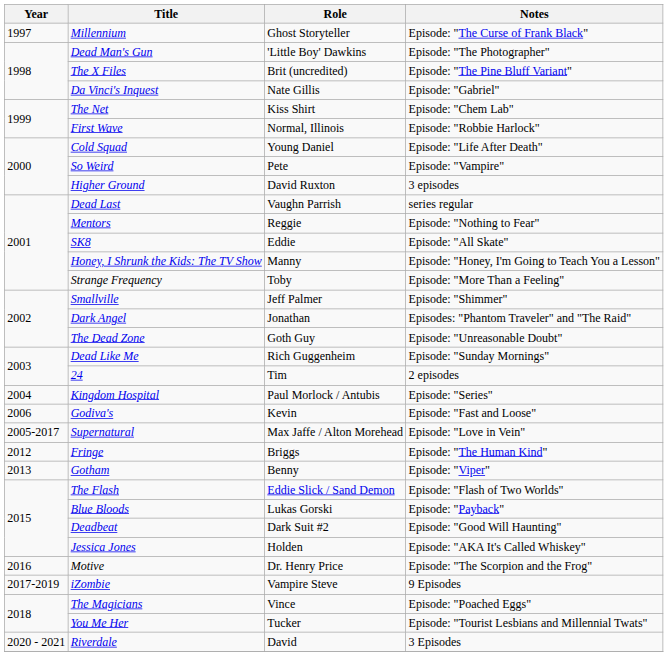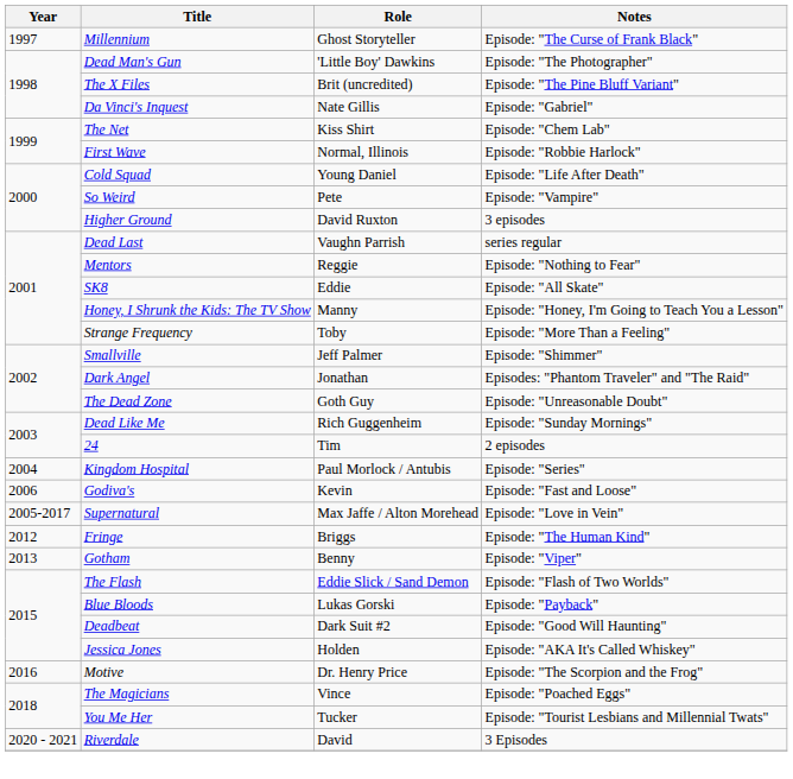 <table class="wikitable sortable">
 <tr>
 <th scope="col">Year</th>
 <th scope="col">Title</th>
 <th scope="col">Role</th>
 <th scope="col" class="unsortable">Notes</th>
 </tr>
 <tr>
 <td>1997</td>
 <td><em><a href='#'>Millennium</a></em></td>
 <td>Ghost Storyteller</td>
 <td>Episode: "<a href='#'>The Curse of Frank Black</a>"</td>
 </tr>
 <tr>
 <td rowspan=3>1998</td>
 <td><em><a href='#'>Dead Man's Gun</a></em></td>
 <td>'Little Boy' Dawkins</td>
 <td>Episode: "The Photographer"</td>
 </tr>
 <tr>
 <td data-sort-value="X Files, The"><em><a href='#'>The X Files</a></em></td>
 <td>Brit (uncredited)</td>
 <td>Episode: "<a href='#'>The Pine Bluff Variant</a>"</td>
 </tr>
 <tr>
 <td><em><a href='#'>Da Vinci's Inquest</a></em></td>
 <td>Nate Gillis</td>
 <td>Episode: "Gabriel"</td>
 </tr>
 <tr>
 <td rowspan=2>1999</td>
 <td data-sort-value="Net, The"><em><a href='#'>The Net</a></em></td>
 <td>Kiss Shirt</td>
 <td>Episode: "Chem Lab"</td>
 </tr>
 <tr>
 <td><em><a href='#'>First Wave</a></em></td>
 <td>Normal, Illinois</td>
 <td>Episode: "Robbie Harlock"</td>
 </tr>
 <tr>
 <td rowspan=3>2000</td>
 <td><em><a href='#'>Cold Squad</a></em></td>
 <td>Young Daniel</td>
 <td>Episode: "Life After Death"</td>
 </tr>
 <tr>
 <td><em><a href='#'>So Weird</a></em></td>
 <td>Pete</td>
 <td>Episode: "Vampire"</td>
 </tr>
 <tr>
 <td><em><a href='#'>Higher Ground</a></em></td>
 <td>David Ruxton</td>
 <td>3 episodes</td>
 </tr>
 <tr>
 <td rowspan=5>2001</td>
 <td><em><a href='#'>Dead Last</a></em></td>
 <td>Vaughn Parrish</td>
 <td>series regular</td>
 </tr>
 <tr>
 <td><em><a href='#'>Mentors</a></em></td>
 <td>Reggie</td>
 <td>Episode: "Nothing to Fear"</td>
 </tr>
 <tr>
 <td><em><a href='#'>SK8</a></em></td>
 <td>Eddie</td>
 <td>Episode: "All Skate"</td>
 </tr>
 <tr>
 <td><em><a href='#'>Honey, I Shrunk the Kids: The TV Show</a></em></td>
 <td>Manny</td>
 <td>Episode: "Honey, I'm Going to Teach You a Lesson"</td>
 </tr>
 <tr>
 <td><em>Strange Frequency</em></td>
 <td>Toby</td>
 <td>Episode: "More Than a Feeling"</td>
 </tr>
 <tr>
 <td rowspan=3>2002</td>
 <td><em><a href='#'>Smallville</a></em></td>
 <td>Jeff Palmer</td>
 <td>Episode: "Shimmer"</td>
 </tr>
 <tr>
 <td><em><a href='#'>Dark Angel</a></em></td>
 <td>Jonathan</td>
 <td>Episodes: "Phantom Traveler" and "The Raid"</td>
 </tr>
 <tr>
 <td data-sort-value="Dead Zone, The"><em><a href='#'>The Dead Zone</a></em></td>
 <td>Goth Guy</td>
 <td>Episode: "Unreasonable Doubt"</td>
 </tr>
 <tr>
 <td rowspan=2>2003</td>
 <td><em><a href='#'>Dead Like Me</a></em></td>
 <td>Rich Guggenheim</td>
 <td>Episode: "Sunday Mornings"</td>
 </tr>
 <tr>
 <td><em><a href='#'>24</a></em></td>
 <td>Tim</td>
 <td>2 episodes</td>
 </tr>
 <tr>
 <td>2004</td>
 <td><em><a href='#'>Kingdom Hospital</a></em></td>
 <td>Paul Morlock / Antubis</td>
 <td>Episode: "Series"</td>
 </tr>
 <tr>
 <td>2006</td>
 <td><em><a href='#'>Godiva's</a></em></td>
 <td>Kevin</td>
 <td>Episode: "Fast and Loose"</td>
 </tr>
 <tr>
 <td>2005-2017</td>
 <td><em><a href='#'>Supernatural</a></em></td>
 <td>Max Jaffe / Alton Morehead</td>
 <td>Episode: "Love in Vein"</td>
 </tr>
 <tr>
 <td>2012</td>
 <td><em><a href='#'>Fringe</a></em></td>
 <td>Briggs</td>
 <td>Episode: "<a href='#'>The Human Kind</a>"</td>
 </tr>
 <tr>
 <td>2013</td>
 <td><em><a href='#'>Gotham</a></em></td>
 <td>Benny</td>
 <td>Episode: "<a href='#'>Viper</a>"</td>
 </tr>
 <tr>
 <td rowspan=4>2015</td>
 <td data-sort-value="Flash, The"><em><a href='#'>The Flash</a></em></td>
 <td><a href='#'>Eddie Slick / Sand Demon</a></td>
 <td>Episode: "Flash of Two Worlds"</td>
 </tr>
 <tr>
 <td><em><a href='#'>Blue Bloods</a></em></td>
 <td>Lukas Gorski</td>
 <td>Episode: "<a href='#'>Payback</a>"</td>
 </tr>
 <tr>
 <td><em><a href='#'>Deadbeat</a></em></td>
 <td>Dark Suit #2</td>
 <td>Episode: "Good Will Haunting"</td>
 </tr>
 <tr>
 <td><em><a href='#'>Jessica Jones</a></em></td>
 <td>Holden</td>
 <td>Episode: "AKA It's Called Whiskey"</td>
 </tr>
 <tr>
 <td>2016</td>
 <td><em>Motive</em></td>
 <td>Dr. Henry Price</td>
 <td>Episode: "The Scorpion and the Frog"</td>
 </tr>
 <tr>
-<td>2017-2019</td>
-<td><em><a href='#'>iZombie</a></em></td>
-<td>Vampire Steve</td>
-<td>9 Episodes</td>
-</tr>
-<tr>
 <td rowspan=2>2018</td>
 <td data-sort-value="Magicians, The"><em><a href='#'>The Magicians</a></em></td>
 <td>Vince</td>
 <td>Episode: "Poached Eggs"</td>
 </tr>
 <tr>
 <td><em><a href='#'>You Me Her</a></em></td>
 <td>Tucker</td>
 <td>Episode: "Tourist Lesbians and Millennial Twats"</td>
 </tr>
 <tr>
 <td>2020 - 2021</td>
 <td><em><a href='#'>Riverdale</a></em></td>
 <td>David</td>
 <td>3 Episodes</td>
 </tr>
 <tr>
 </tr>
 </table>
